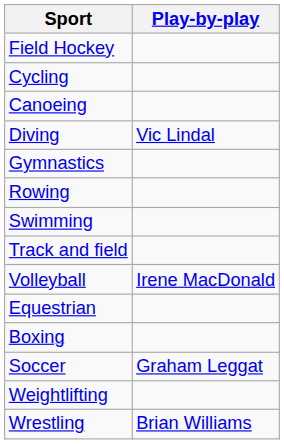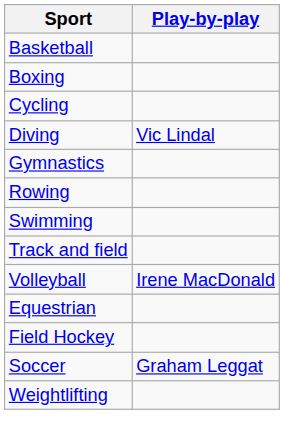 <table class="wikitable">
 <tr>
 <th>Sport</th>
 <th><a href='#'>Play-by-play</a></th>
 </tr>
 <tr>
-<td><a href='#'>Field Hockey</a></td>
+<td><a href='#'>Basketball</a></td>
+<td></td>
+</tr>
+<tr>
+<td><a href='#'>Boxing</a></td>
 <td></td>
 </tr>
 <tr>
 <td><a href='#'>Cycling</a></td>
-<td></td>
-</tr>
-<tr>
-<td><a href='#'>Canoeing</a></td>
 <td></td>
 </tr>
 <tr>
 <td><a href='#'>Diving</a></td>
 <td><a href='#'>Vic Lindal</a></td>
 </tr>
 <tr>
 <td><a href='#'>Gymnastics</a></td>
 <td></td>
 </tr>
 <tr>
 <td><a href='#'>Rowing</a></td>
 <td></td>
 </tr>
 <tr>
 <td><a href='#'>Swimming</a></td>
 <td></td>
 </tr>
 <tr>
 <td><a href='#'>Track and field</a></td>
 <td></td>
 </tr>
 <tr>
 <td><a href='#'>Volleyball</a></td>
 <td><a href='#'>Irene MacDonald</a></td>
 </tr>
 <tr>
 <td><a href='#'>Equestrian</a></td>
 <td></td>
 </tr>
 <tr>
-<td><a href='#'>Boxing</a></td>
+<td><a href='#'>Field Hockey</a></td>
 <td></td>
 </tr>
 <tr>
 <td><a href='#'>Soccer</a></td>
 <td><a href='#'>Graham Leggat</a></td>
 </tr>
 <tr>
 <td><a href='#'>Weightlifting</a></td>
 <td></td>
 </tr>
-<tr>
-<td><a href='#'>Wrestling</a></td>
-<td><a href='#'>Brian Williams</a></td>
-</tr>
 </table>
